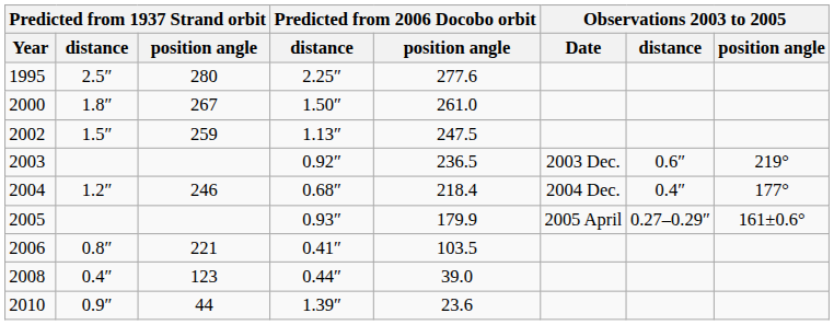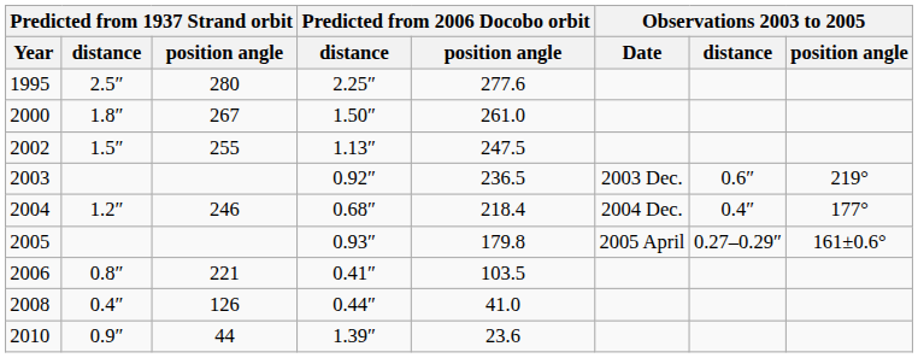 <table class="wikitable" align="center">
 <tr>
 <th colspan="3">Predicted from 1937 Strand orbit</th>
 <th colspan="2">Predicted from 2006 Docobo orbit</th>
 <th colspan="3">Observations 2003 to 2005</th>
 </tr>
 <tr>
 <th>Year</th>
 <th>distance</th>
 <th>position angle</th>
 <th>distance</th>
 <th>position angle</th>
 <th>Date</th>
 <th>distance</th>
 <th>position angle</th>
 </tr>
 <tr>
 <td>1995</td>
 <td align="center">2.5″</td>
 <td align="center">280</td>
 <td align="center">2.25″</td>
 <td align="center">277.6</td>
 <td align="center"></td>
 <td align="center"></td>
 <td align="center"></td>
 </tr>
 <tr>
 <td>2000</td>
 <td align="center">1.8″</td>
 <td align="center">267</td>
 <td align="center">1.50″</td>
 <td align="center">261.0</td>
 <td align="center"></td>
 <td align="center"></td>
 <td align="center"></td>
 </tr>
 <tr>
 <td>2002</td>
 <td align="center">1.5″</td>
-<td align="center">259</td>
+<td align="center">255</td>
 <td align="center">1.13″</td>
 <td align="center">247.5</td>
 <td align="center"></td>
 <td align="center"></td>
 <td align="center"></td>
 </tr>
 <tr>
 <td>2003</td>
 <td align="center"></td>
 <td align="center"></td>
 <td align="center">0.92″</td>
 <td align="center">236.5</td>
 <td align="center">2003 Dec.</td>
 <td align="center">0.6″</td>
 <td align="center">219°</td>
 </tr>
 <tr>
 <td>2004</td>
 <td align="center">1.2″</td>
 <td align="center">246</td>
 <td align="center">0.68″</td>
 <td align="center">218.4</td>
 <td align="center">2004 Dec.</td>
 <td align="center">0.4″</td>
 <td align="center">177°</td>
 </tr>
 <tr>
 <td>2005</td>
 <td align="center"></td>
 <td align="center"></td>
 <td align="center">0.93″</td>
-<td align="center">179.9</td>
+<td align="center">179.8</td>
 <td align="center">2005 April</td>
 <td align="center">0.27–0.29″</td>
 <td align="center">161±0.6°</td>
 </tr>
 <tr>
 <td>2006</td>
 <td align="center">0.8″</td>
 <td align="center">221</td>
 <td align="center">0.41″</td>
 <td align="center">103.5</td>
 <td align="center"></td>
 <td align="center"></td>
 <td align="center"></td>
 </tr>
 <tr>
 <td>2008</td>
 <td align="center">0.4″</td>
-<td align="center">123</td>
+<td align="center">126</td>
 <td align="center">0.44″</td>
-<td align="center">39.0</td>
+<td align="center">41.0</td>
 <td align="center"></td>
 <td align="center"></td>
 <td align="center"></td>
 </tr>
 <tr>
 <td>2010</td>
 <td align="center">0.9″</td>
 <td align="center">44</td>
 <td align="center">1.39″</td>
 <td align="center">23.6</td>
 <td align="center"></td>
 <td align="center"></td>
 <td align="center"></td>
 </tr>
 </table>
